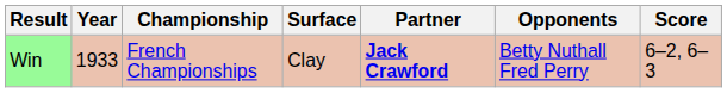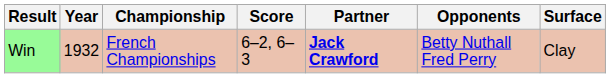 <table class="sortable wikitable">
 <tr>
 <th>Result</th>
 <th>Year</th>
 <th style="width:170px">Championship</th>
-<th style="width:50px">Surface</th>
+<th style="width:100px" class="unsortable">Score</th>
 <th style="width:190px">Partner</th>
 <th style="width:190px">Opponents</th>
-<th style="width:100px" class="unsortable">Score</th>
+<th style="width:50px">Surface</th>
 </tr>
 <tr style="background:#ebc2af;">
 <td style="background:#98FB98">Win</td>
-<td>1933</td>
+<td>1932</td>
 <td><a href='#'>French Championships</a></td>
-<td>Clay</td>
+<td>6–2, 6–3</td>
 <td><strong> <a href='#'>Jack Crawford</a></strong></td>
 <td> <a href='#'>Betty Nuthall</a> <br>  <a href='#'>Fred Perry</a></td>
-<td>6–2, 6–3</td>
+<td>Clay</td>
 </tr>
 </table>
